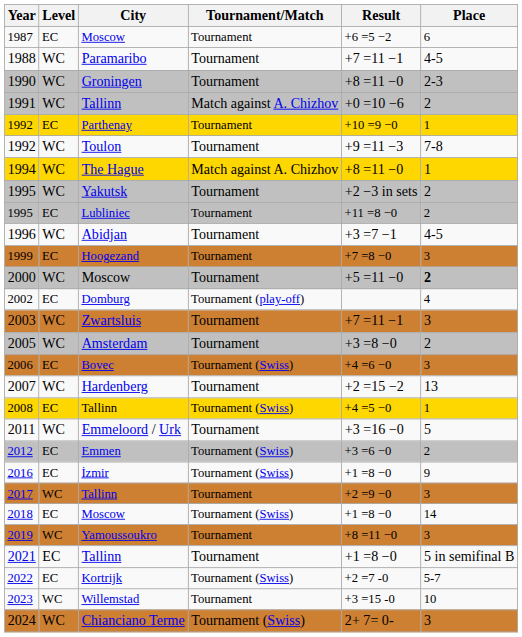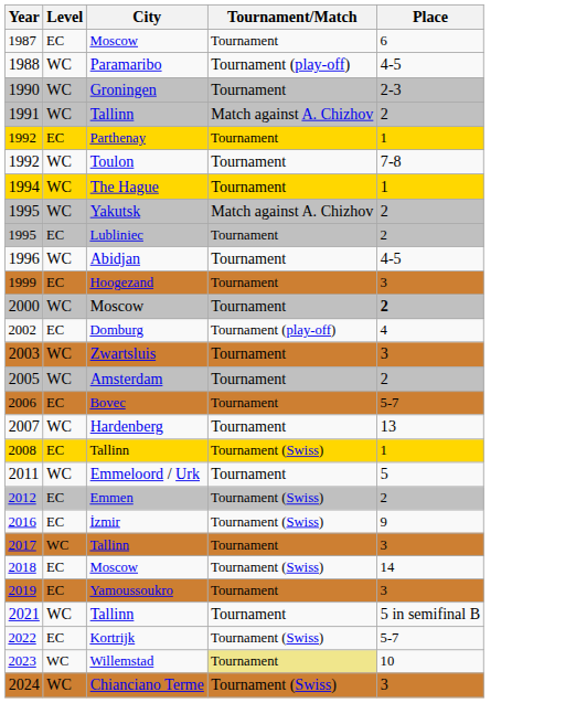 <table class="sortable wikitable">
 <tr>
 <th>Year</th>
 <th>Level</th>
 <th>City</th>
 <th>Tournament/Match</th>
-<th>Result</th>
 <th>Place</th>
 </tr>
 <tr style="font-size:90%">
 <td>1987</td>
 <td>EC</td>
 <td> <a href='#'>Moscow</a></td>
 <td>Tournament</td>
-<td>+6 =5 −2</td>
 <td>6</td>
 </tr>
 <tr>
 <td>1988</td>
 <td>WC</td>
 <td> <a href='#'>Paramaribo</a></td>
-<td>Tournament</td>
-<td>+7 =11 −1</td>
+<td>Tournament (<a href='#'>play-off</a>)</td>
 <td>4-5</td>
 </tr>
 <tr bgcolor="silver">
 <td>1990</td>
 <td>WC</td>
 <td> <a href='#'>Groningen</a></td>
 <td>Tournament</td>
-<td>+8 =11 −0</td>
 <td>2-3</td>
 </tr>
 <tr bgcolor="silver">
 <td>1991</td>
 <td>WC</td>
 <td> <a href='#'>Tallinn</a></td>
 <td>Match against  <a href='#'>A. Chizhov</a></td>
-<td>+0 =10 −6</td>
 <td>2</td>
 </tr>
 <tr bgcolor="gold" style="font-size:90%">
 <td>1992</td>
 <td>EC</td>
 <td> <a href='#'>Parthenay</a></td>
 <td>Tournament</td>
-<td>+10 =9 −0</td>
 <td>1</td>
 </tr>
 <tr>
 <td>1992</td>
 <td>WC</td>
 <td> <a href='#'>Toulon</a></td>
 <td>Tournament</td>
-<td>+9 =11 −3</td>
 <td>7-8</td>
 </tr>
 <tr bgcolor="gold">
 <td>1994</td>
 <td>WC</td>
 <td> <a href='#'>The Hague</a></td>
-<td>Match against  A. Chizhov</td>
-<td>+8 =11 −0</td>
+<td>Tournament</td>
 <td>1</td>
 </tr>
 <tr bgcolor="silver">
 <td>1995</td>
 <td>WC</td>
 <td> <a href='#'>Yakutsk</a></td>
-<td>Tournament</td>
-<td>+2 −3 in sets</td>
+<td>Match against  A. Chizhov</td>
 <td>2</td>
 </tr>
 <tr bgcolor="silver" style="font-size:90%">
 <td>1995</td>
 <td>EC</td>
 <td> <a href='#'>Lubliniec</a></td>
 <td>Tournament</td>
-<td>+11 =8 −0</td>
 <td>2</td>
 </tr>
 <tr>
 <td>1996</td>
 <td>WC</td>
 <td> <a href='#'>Abidjan</a></td>
 <td>Tournament</td>
-<td>+3 =7 −1</td>
 <td>4-5</td>
 </tr>
 <tr bgcolor="#CD7F32" style="font-size:90%">
 <td>1999</td>
 <td>EC</td>
 <td> <a href='#'>Hoogezand</a></td>
 <td>Tournament</td>
-<td>+7 =8 −0</td>
 <td>3</td>
 </tr>
 <tr bgcolor="silver">
 <td>2000</td>
 <td>WC</td>
 <td> Moscow</td>
 <td>Tournament</td>
-<td>+5 =11 −0</td>
 <td><strong>2</strong></td>
 </tr>
 <tr style="font-size:90%">
 <td>2002</td>
 <td>EC</td>
 <td> <a href='#'>Domburg</a></td>
 <td>Tournament (<a href='#'>play-off</a>)</td>
-<td></td>
 <td>4</td>
 </tr>
 <tr bgcolor="#CD7F32">
 <td>2003</td>
 <td>WC</td>
 <td> <a href='#'>Zwartsluis</a></td>
 <td>Tournament</td>
-<td>+7 =11 −1</td>
 <td>3</td>
 </tr>
 <tr bgcolor="silver">
 <td>2005</td>
 <td>WC</td>
 <td> <a href='#'>Amsterdam</a></td>
 <td>Tournament</td>
-<td>+3 =8 −0</td>
 <td>2</td>
 </tr>
 <tr bgcolor="#CD7F32" style="font-size:90%">
 <td>2006</td>
 <td>EC</td>
 <td> <a href='#'>Bovec</a></td>
-<td>Tournament (<a href='#'>Swiss</a>)</td>
-<td>+4 =6 −0</td>
-<td>3</td>
+<td>Tournament</td>
+<td>5-7</td>
 </tr>
 <tr>
 <td>2007</td>
 <td>WC</td>
 <td> <a href='#'>Hardenberg</a></td>
 <td>Tournament</td>
-<td>+2 =15 −2</td>
 <td>13</td>
 </tr>
 <tr bgcolor="gold" style="font-size:90%">
 <td>2008</td>
 <td>EC</td>
 <td> Tallinn</td>
 <td>Tournament (<a href='#'>Swiss</a>)</td>
-<td>+4 =5 −0</td>
 <td>1</td>
 </tr>
 <tr>
 <td>2011</td>
 <td>WC</td>
 <td> <a href='#'>Emmeloord</a> / <a href='#'>Urk</a></td>
 <td>Tournament</td>
-<td>+3 =16 −0</td>
 <td>5</td>
 </tr>
 <tr bgcolor="silver" style="font-size:90%">
 <td><a href='#'>2012</a></td>
 <td>EC</td>
 <td> <a href='#'>Emmen</a></td>
 <td>Tournament (<a href='#'>Swiss</a>)</td>
-<td>+3 =6 −0</td>
 <td>2</td>
 </tr>
 <tr style="font-size:90%">
 <td><a href='#'>2016</a></td>
 <td>EC</td>
 <td> <a href='#'>İzmir</a></td>
 <td>Tournament (<a href='#'>Swiss</a>)</td>
-<td>+1 =8 −0</td>
 <td>9</td>
 </tr>
 <tr bgcolor="#CD7F32" style="font-size:90%">
 <td><a href='#'>2017</a></td>
 <td>WC</td>
 <td> <a href='#'>Tallinn</a></td>
 <td>Tournament</td>
-<td>+2 =9 −0</td>
 <td>3</td>
 </tr>
 <tr style="font-size:90%">
 <td><a href='#'>2018</a></td>
 <td>EC</td>
 <td> <a href='#'>Moscow</a></td>
 <td>Tournament (<a href='#'>Swiss</a>)</td>
-<td>+1 =8 −0</td>
 <td>14</td>
 </tr>
 <tr bgcolor="#CD7F32" style="font-size:90%">
 <td><a href='#'>2019</a></td>
-<td>WC</td>
+<td>EC</td>
 <td> <a href='#'>Yamoussoukro</a></td>
 <td>Tournament</td>
-<td>+8 =11 −0</td>
 <td>3</td>
 </tr>
 <tr>
 <td><a href='#'>2021</a></td>
-<td>EC</td>
+<td>WC</td>
 <td> <a href='#'>Tallinn</a></td>
 <td>Tournament</td>
-<td>+1 =8 −0</td>
 <td>5 in semifinal В</td>
 </tr>
 <tr style="font-size:90%">
 <td><a href='#'>2022</a></td>
 <td>EC</td>
 <td> <a href='#'>Kortrijk</a></td>
 <td>Tournament (<a href='#'>Swiss</a>)</td>
-<td>+2 =7 -0</td>
 <td>5-7</td>
 </tr>
 <tr style="font-size:90%">
 <td><a href='#'>2023</a></td>
 <td>WC</td>
 <td> <a href='#'>Willemstad</a></td>
-<td>Tournament</td>
-<td>+3 =15 -0</td>
+<td style="background: khaki;">Tournament</td>
 <td>10</td>
 </tr>
 <tr bgcolor="#CD7F32">
 <td>2024</td>
 <td>WC</td>
 <td> <a href='#'>Chianciano Terme</a></td>
 <td>Tournament (<a href='#'>Swiss</a>)</td>
-<td>2+ 7= 0-</td>
 <td>3</td>
 </tr>
 </table>
